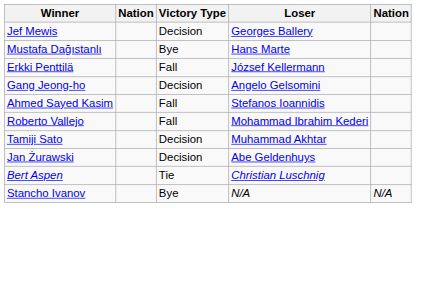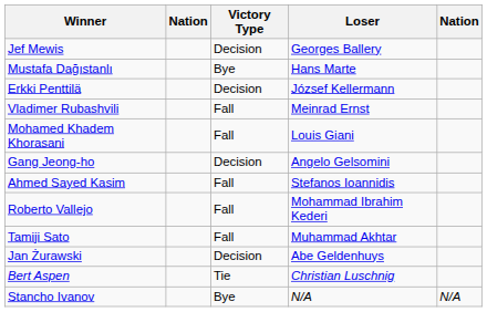 <table class="wikitable sortable" style="text-align:left;">
 <tr>
 <th>Winner</th>
 <th>Nation</th>
 <th>Victory Type</th>
 <th>Loser</th>
 <th>Nation</th>
 </tr>
 <tr>
 <td><a href='#'>Jef Mewis</a></td>
 <td></td>
 <td>Decision</td>
 <td><a href='#'>Georges Ballery</a></td>
 <td></td>
 </tr>
 <tr>
 <td><a href='#'>Mustafa Dağıstanlı</a></td>
 <td></td>
 <td>Bye</td>
 <td><a href='#'>Hans Marte</a></td>
 <td></td>
 </tr>
 <tr>
 <td><a href='#'>Erkki Penttilä</a></td>
 <td></td>
+<td>Decision</td>
+<td><a href='#'>József Kellermann</a></td>
+<td></td>
+</tr>
+<tr>
+<td><a href='#'>Vladimer Rubashvili</a></td>
+<td></td>
 <td>Fall</td>
-<td><a href='#'>József Kellermann</a></td>
+<td><a href='#'>Meinrad Ernst</a></td>
+<td></td>
+</tr>
+<tr>
+<td><a href='#'>Mohamed Khadem Khorasani</a></td>
+<td></td>
+<td>Fall</td>
+<td><a href='#'>Louis Giani</a></td>
 <td></td>
 </tr>
 <tr>
 <td><a href='#'>Gang Jeong-ho</a></td>
 <td></td>
 <td>Decision</td>
 <td><a href='#'>Angelo Gelsomini</a></td>
 <td></td>
 </tr>
 <tr>
 <td><a href='#'>Ahmed Sayed Kasim</a></td>
 <td></td>
 <td>Fall</td>
 <td><a href='#'>Stefanos Ioannidis</a></td>
 <td></td>
 </tr>
 <tr>
 <td><a href='#'>Roberto Vallejo</a></td>
 <td></td>
 <td>Fall</td>
 <td><a href='#'>Mohammad Ibrahim Kederi</a></td>
 <td></td>
 </tr>
 <tr>
 <td><a href='#'>Tamiji Sato</a></td>
 <td></td>
-<td>Decision</td>
+<td>Fall</td>
 <td><a href='#'>Muhammad Akhtar</a></td>
 <td></td>
 </tr>
 <tr>
 <td><a href='#'>Jan Żurawski</a></td>
 <td></td>
 <td>Decision</td>
 <td><a href='#'>Abe Geldenhuys</a></td>
 <td></td>
 </tr>
 <tr>
 <td><em><a href='#'>Bert Aspen</a></em></td>
 <td><em></em></td>
 <td>Tie</td>
 <td><em><a href='#'>Christian Luschnig</a></em></td>
 <td><em></em></td>
 </tr>
 <tr>
 <td><a href='#'>Stancho Ivanov</a></td>
 <td></td>
 <td>Bye</td>
 <td><em>N/A</em></td>
 <td><em>N/A</em></td>
 </tr>
 </table>
